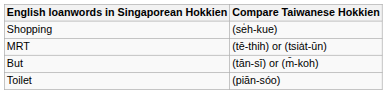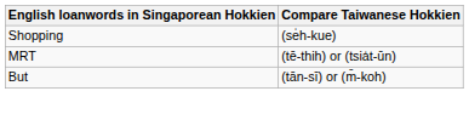 <table class=wikitable>
 <tr>
 <th>English loanwords in Singaporean Hokkien</th>
 <th>Compare Taiwanese Hokkien</th>
 </tr>
 <tr>
 <td>Shopping</td>
 <td> (se̍h-kue)</td>
 </tr>
 <tr>
 <td>MRT</td>
 <td> (tē-thih) or  (tsia̍t-ūn)</td>
 </tr>
 <tr>
 <td>But</td>
 <td> (tān-sī) or  (m̄-koh)</td>
 </tr>
-<tr>
-<td>Toilet</td>
-<td> (piān-sóo)</td>
-</tr>
 </table>
